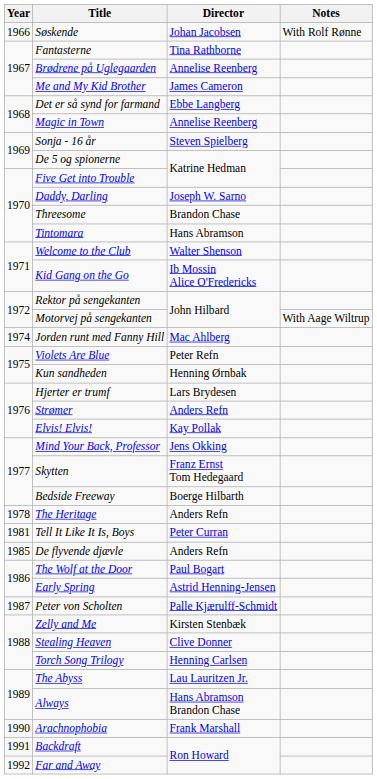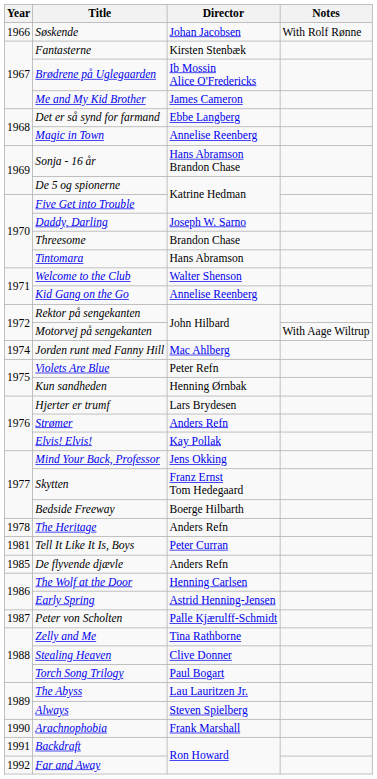 <table class="wikitable">
 <tr>
 <th>Year</th>
 <th>Title</th>
 <th>Director</th>
 <th>Notes</th>
 </tr>
 <tr>
 <td>1966</td>
 <td><em>Søskende</em></td>
 <td><a href='#'>Johan Jacobsen</a></td>
 <td>With Rolf Rønne</td>
 </tr>
 <tr>
 <td rowspan=3>1967</td>
 <td><em>Fantasterne</em></td>
-<td><a href='#'>Tina Rathborne</a></td>
+<td>Kirsten Stenbæk</td>
 <td></td>
 </tr>
 <tr>
 <td><em><a href='#'>Brødrene på Uglegaarden</a></em></td>
-<td><a href='#'>Annelise Reenberg</a></td>
+<td><a href='#'>Ib Mossin</a><br><a href='#'>Alice O'Fredericks</a></td>
 <td></td>
 </tr>
 <tr>
 <td><em><a href='#'>Me and My Kid Brother</a></em></td>
 <td><a href='#'>James Cameron</a></td>
 <td></td>
 </tr>
 <tr>
 <td rowspan=2>1968</td>
 <td><em>Det er så synd for farmand</em></td>
 <td><a href='#'>Ebbe Langberg</a></td>
 <td></td>
 </tr>
 <tr>
 <td><em><a href='#'>Magic in Town</a></em></td>
 <td><a href='#'>Annelise Reenberg</a></td>
 <td></td>
 </tr>
 <tr>
 <td rowspan=2>1969</td>
 <td><em>Sonja - 16 år</em></td>
-<td><a href='#'>Steven Spielberg</a></td>
+<td><a href='#'>Hans Abramson</a><br>Brandon Chase</td>
 <td> </td>
 </tr>
 <tr>
 <td><em>De 5 og spionerne</em></td>
 <td rowspan=2>Katrine Hedman</td>
 <td></td>
 </tr>
 <tr>
 <td rowspan=4>1970</td>
 <td><em><a href='#'>Five Get into Trouble</a></em></td>
 <td> </td>
 </tr>
 <tr>
 <td><em><a href='#'>Daddy, Darling</a></em></td>
 <td><a href='#'>Joseph W. Sarno</a></td>
 <td></td>
 </tr>
 <tr>
 <td><em>Threesome</em></td>
 <td>Brandon Chase</td>
 <td></td>
 </tr>
 <tr>
 <td><em><a href='#'>Tintomara</a></em></td>
 <td>Hans Abramson</td>
 <td></td>
 </tr>
 <tr>
 <td rowspan=2>1971</td>
 <td><em><a href='#'>Welcome to the Club</a></em></td>
 <td><a href='#'>Walter Shenson</a></td>
 <td></td>
 </tr>
 <tr>
 <td><em><a href='#'>Kid Gang on the Go</a></em></td>
-<td><a href='#'>Ib Mossin</a><br><a href='#'>Alice O'Fredericks</a></td>
+<td><a href='#'>Annelise Reenberg</a></td>
 <td></td>
 </tr>
 <tr>
 <td rowspan=2>1972</td>
 <td><em>Rektor på sengekanten</em></td>
 <td rowspan=2>John Hilbard</td>
 <td></td>
 </tr>
 <tr>
 <td><em>Motorvej på sengekanten</em></td>
 <td>With Aage Wiltrup</td>
 </tr>
 <tr>
 <td>1974</td>
 <td><em>Jorden runt med Fanny Hill</em></td>
 <td><a href='#'>Mac Ahlberg</a></td>
 <td></td>
 </tr>
 <tr>
 <td rowspan=2>1975</td>
 <td><em><a href='#'>Violets Are Blue</a></em></td>
 <td>Peter Refn</td>
 <td></td>
 </tr>
 <tr>
 <td><em>Kun sandheden</em></td>
 <td>Henning Ørnbak</td>
 <td></td>
 </tr>
 <tr>
 <td rowspan=3>1976</td>
 <td><em>Hjerter er trumf</em></td>
 <td>Lars Brydesen</td>
 <td></td>
 </tr>
 <tr>
 <td><em><a href='#'>Strømer</a></em></td>
 <td><a href='#'>Anders Refn</a></td>
 <td></td>
 </tr>
 <tr>
 <td><em><a href='#'>Elvis! Elvis!</a></em></td>
 <td><a href='#'>Kay Pollak</a></td>
 <td></td>
 </tr>
 <tr>
 <td rowspan=3>1977</td>
 <td><em><a href='#'>Mind Your Back, Professor</a></em></td>
 <td><a href='#'>Jens Okking</a></td>
 <td></td>
 </tr>
 <tr>
 <td><em>Skytten</em></td>
 <td><a href='#'>Franz Ernst</a><br>Tom Hedegaard</td>
 <td></td>
 </tr>
 <tr>
 <td><em>Bedside Freeway</em></td>
 <td>Boerge Hilbarth</td>
 <td></td>
 </tr>
 <tr>
 <td>1978</td>
 <td><em><a href='#'>The Heritage</a></em></td>
 <td>Anders Refn</td>
 <td></td>
 </tr>
 <tr>
 <td>1981</td>
 <td><em>Tell It Like It Is, Boys</em></td>
 <td><a href='#'>Peter Curran</a></td>
 <td></td>
 </tr>
 <tr>
 <td>1985</td>
 <td><em>De flyvende djævle</em></td>
 <td>Anders Refn</td>
 <td></td>
 </tr>
 <tr>
 <td rowspan=2>1986</td>
 <td><em><a href='#'>The Wolf at the Door</a></em></td>
-<td><a href='#'>Paul Bogart</a></td>
+<td><a href='#'>Henning Carlsen</a></td>
 <td></td>
 </tr>
 <tr>
 <td><em><a href='#'>Early Spring</a></em></td>
 <td><a href='#'>Astrid Henning-Jensen</a></td>
 <td></td>
 </tr>
 <tr>
 <td>1987</td>
 <td><em>Peter von Scholten</em></td>
 <td><a href='#'>Palle Kjærulff-Schmidt</a></td>
 <td></td>
 </tr>
 <tr>
 <td rowspan=3>1988</td>
 <td><em><a href='#'>Zelly and Me</a></em></td>
-<td>Kirsten Stenbæk</td>
+<td><a href='#'>Tina Rathborne</a></td>
 <td></td>
 </tr>
 <tr>
 <td><em><a href='#'>Stealing Heaven</a></em></td>
 <td><a href='#'>Clive Donner</a></td>
 <td></td>
 </tr>
 <tr>
 <td><em><a href='#'>Torch Song Trilogy</a></em></td>
-<td><a href='#'>Henning Carlsen</a></td>
+<td><a href='#'>Paul Bogart</a></td>
 <td></td>
 </tr>
 <tr>
 <td rowspan=2>1989</td>
 <td><em><a href='#'>The Abyss</a></em></td>
 <td><a href='#'>Lau Lauritzen Jr.</a></td>
 <td></td>
 </tr>
 <tr>
 <td><em><a href='#'>Always</a></em></td>
-<td><a href='#'>Hans Abramson</a><br>Brandon Chase</td>
+<td><a href='#'>Steven Spielberg</a></td>
 <td></td>
 </tr>
 <tr>
 <td>1990</td>
 <td><em><a href='#'>Arachnophobia</a></em></td>
 <td><a href='#'>Frank Marshall</a></td>
 <td></td>
 </tr>
 <tr>
 <td>1991</td>
 <td><em><a href='#'>Backdraft</a></em></td>
 <td rowspan=2><a href='#'>Ron Howard</a></td>
 <td></td>
 </tr>
 <tr>
 <td>1992</td>
 <td><em><a href='#'>Far and Away</a></em></td>
 <td></td>
 </tr>
 </table>
